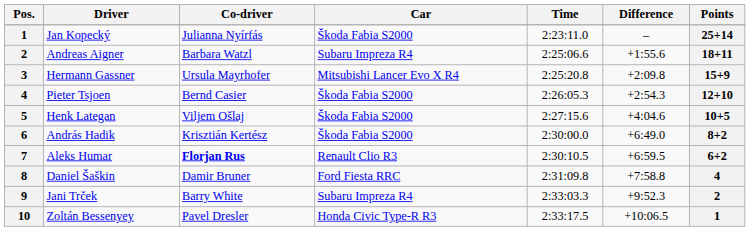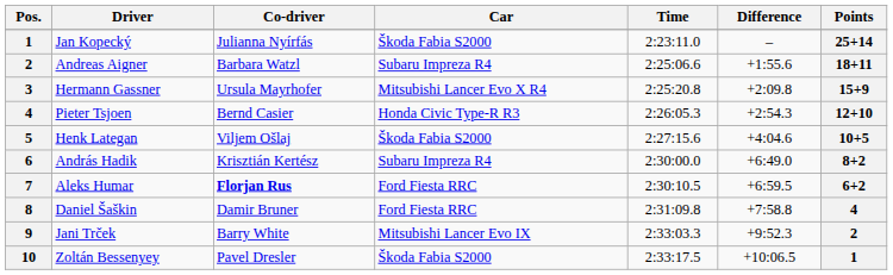 <table class="wikitable"  style="width:69%; text-align:center; font-size:90%; max-width:950px;">
 <tr>
 <th>Pos.</th>
 <th>Driver</th>
 <th>Co-driver</th>
 <th>Car</th>
 <th>Time</th>
 <th>Difference</th>
 <th>Points</th>
 </tr>
 <tr>
 </tr>
 <tr>
 <th>1</th>
 <td align=left> <a href='#'>Jan Kopecký</a></td>
 <td align=left> <a href='#'>Julianna Nyírfás</a></td>
 <td align=left><a href='#'>Škoda Fabia S2000</a></td>
 <td>2:23:11.0</td>
 <td>–</td>
 <th>25+14</th>
 </tr>
 <tr>
 <th>2</th>
 <td align="left"> <a href='#'>Andreas Aigner</a></td>
 <td align="left"> <a href='#'>Barbara Watzl</a></td>
 <td align="left"><a href='#'>Subaru Impreza R4</a></td>
 <td>2:25:06.6</td>
 <td>+1:55.6</td>
 <th>18+11</th>
 </tr>
 <tr>
 <th>3</th>
 <td align=left> <a href='#'>Hermann Gassner</a></td>
 <td align=left> <a href='#'>Ursula Mayrhofer</a></td>
 <td align=left><a href='#'>Mitsubishi Lancer Evo X R4</a></td>
 <td>2:25:20.8</td>
 <td>+2:09.8</td>
 <th>15+9</th>
 </tr>
 <tr>
 <th>4</th>
 <td align=left> <a href='#'>Pieter Tsjoen</a></td>
 <td align=left> <a href='#'>Bernd Casier</a></td>
-<td align=left><a href='#'>Škoda Fabia S2000</a></td>
+<td align=left><a href='#'>Honda Civic Type-R R3</a></td>
 <td>2:26:05.3</td>
 <td>+2:54.3</td>
 <th>12+10</th>
 </tr>
 <tr>
 <th>5</th>
 <td align=left> <a href='#'>Henk Lategan</a></td>
 <td align=left> <a href='#'>Viljem Ošlaj</a></td>
 <td align=left><a href='#'>Škoda Fabia S2000</a></td>
 <td>2:27:15.6</td>
 <td>+4:04.6</td>
 <th>10+5</th>
 </tr>
 <tr>
 <th>6</th>
 <td align=left> <a href='#'>András Hadik</a></td>
 <td align=left> <a href='#'>Krisztián Kertész</a></td>
-<td align=left><a href='#'>Škoda Fabia S2000</a></td>
+<td align=left><a href='#'>Subaru Impreza R4</a></td>
 <td>2:30:00.0</td>
 <td>+6:49.0</td>
 <th>8+2</th>
 </tr>
 <tr>
 <th>7</th>
 <td align=left> <a href='#'>Aleks Humar</a></td>
 <td align=left><strong> <a href='#'>Florjan Rus</a></strong></td>
-<td align=left><a href='#'>Renault Clio R3</a></td>
+<td align=left><a href='#'>Ford Fiesta RRC</a></td>
 <td>2:30:10.5</td>
 <td>+6:59.5</td>
 <th>6+2</th>
 </tr>
 <tr>
 <th>8</th>
 <td align=left> <a href='#'>Daniel Šaškin</a></td>
 <td align=left> <a href='#'>Damir Bruner</a></td>
 <td align=left><a href='#'>Ford Fiesta RRC</a></td>
 <td>2:31:09.8</td>
 <td>+7:58.8</td>
 <th>4</th>
 </tr>
 <tr>
 <th>9</th>
 <td align=left> <a href='#'>Jani Trček</a></td>
 <td align=left> <a href='#'>Barry White</a></td>
-<td align=left><a href='#'>Subaru Impreza R4</a></td>
+<td align=left><a href='#'>Mitsubishi Lancer Evo IX</a></td>
 <td>2:33:03.3</td>
 <td>+9:52.3</td>
 <th>2</th>
 </tr>
 <tr>
 <th>10</th>
 <td align=left> <a href='#'>Zoltán Bessenyey</a></td>
 <td align=left> <a href='#'>Pavel Dresler</a></td>
-<td align=left><a href='#'>Honda Civic Type-R R3</a></td>
+<td align=left><a href='#'>Škoda Fabia S2000</a></td>
 <td>2:33:17.5</td>
 <td>+10:06.5</td>
 <th>1</th>
 </tr>
 </table>
